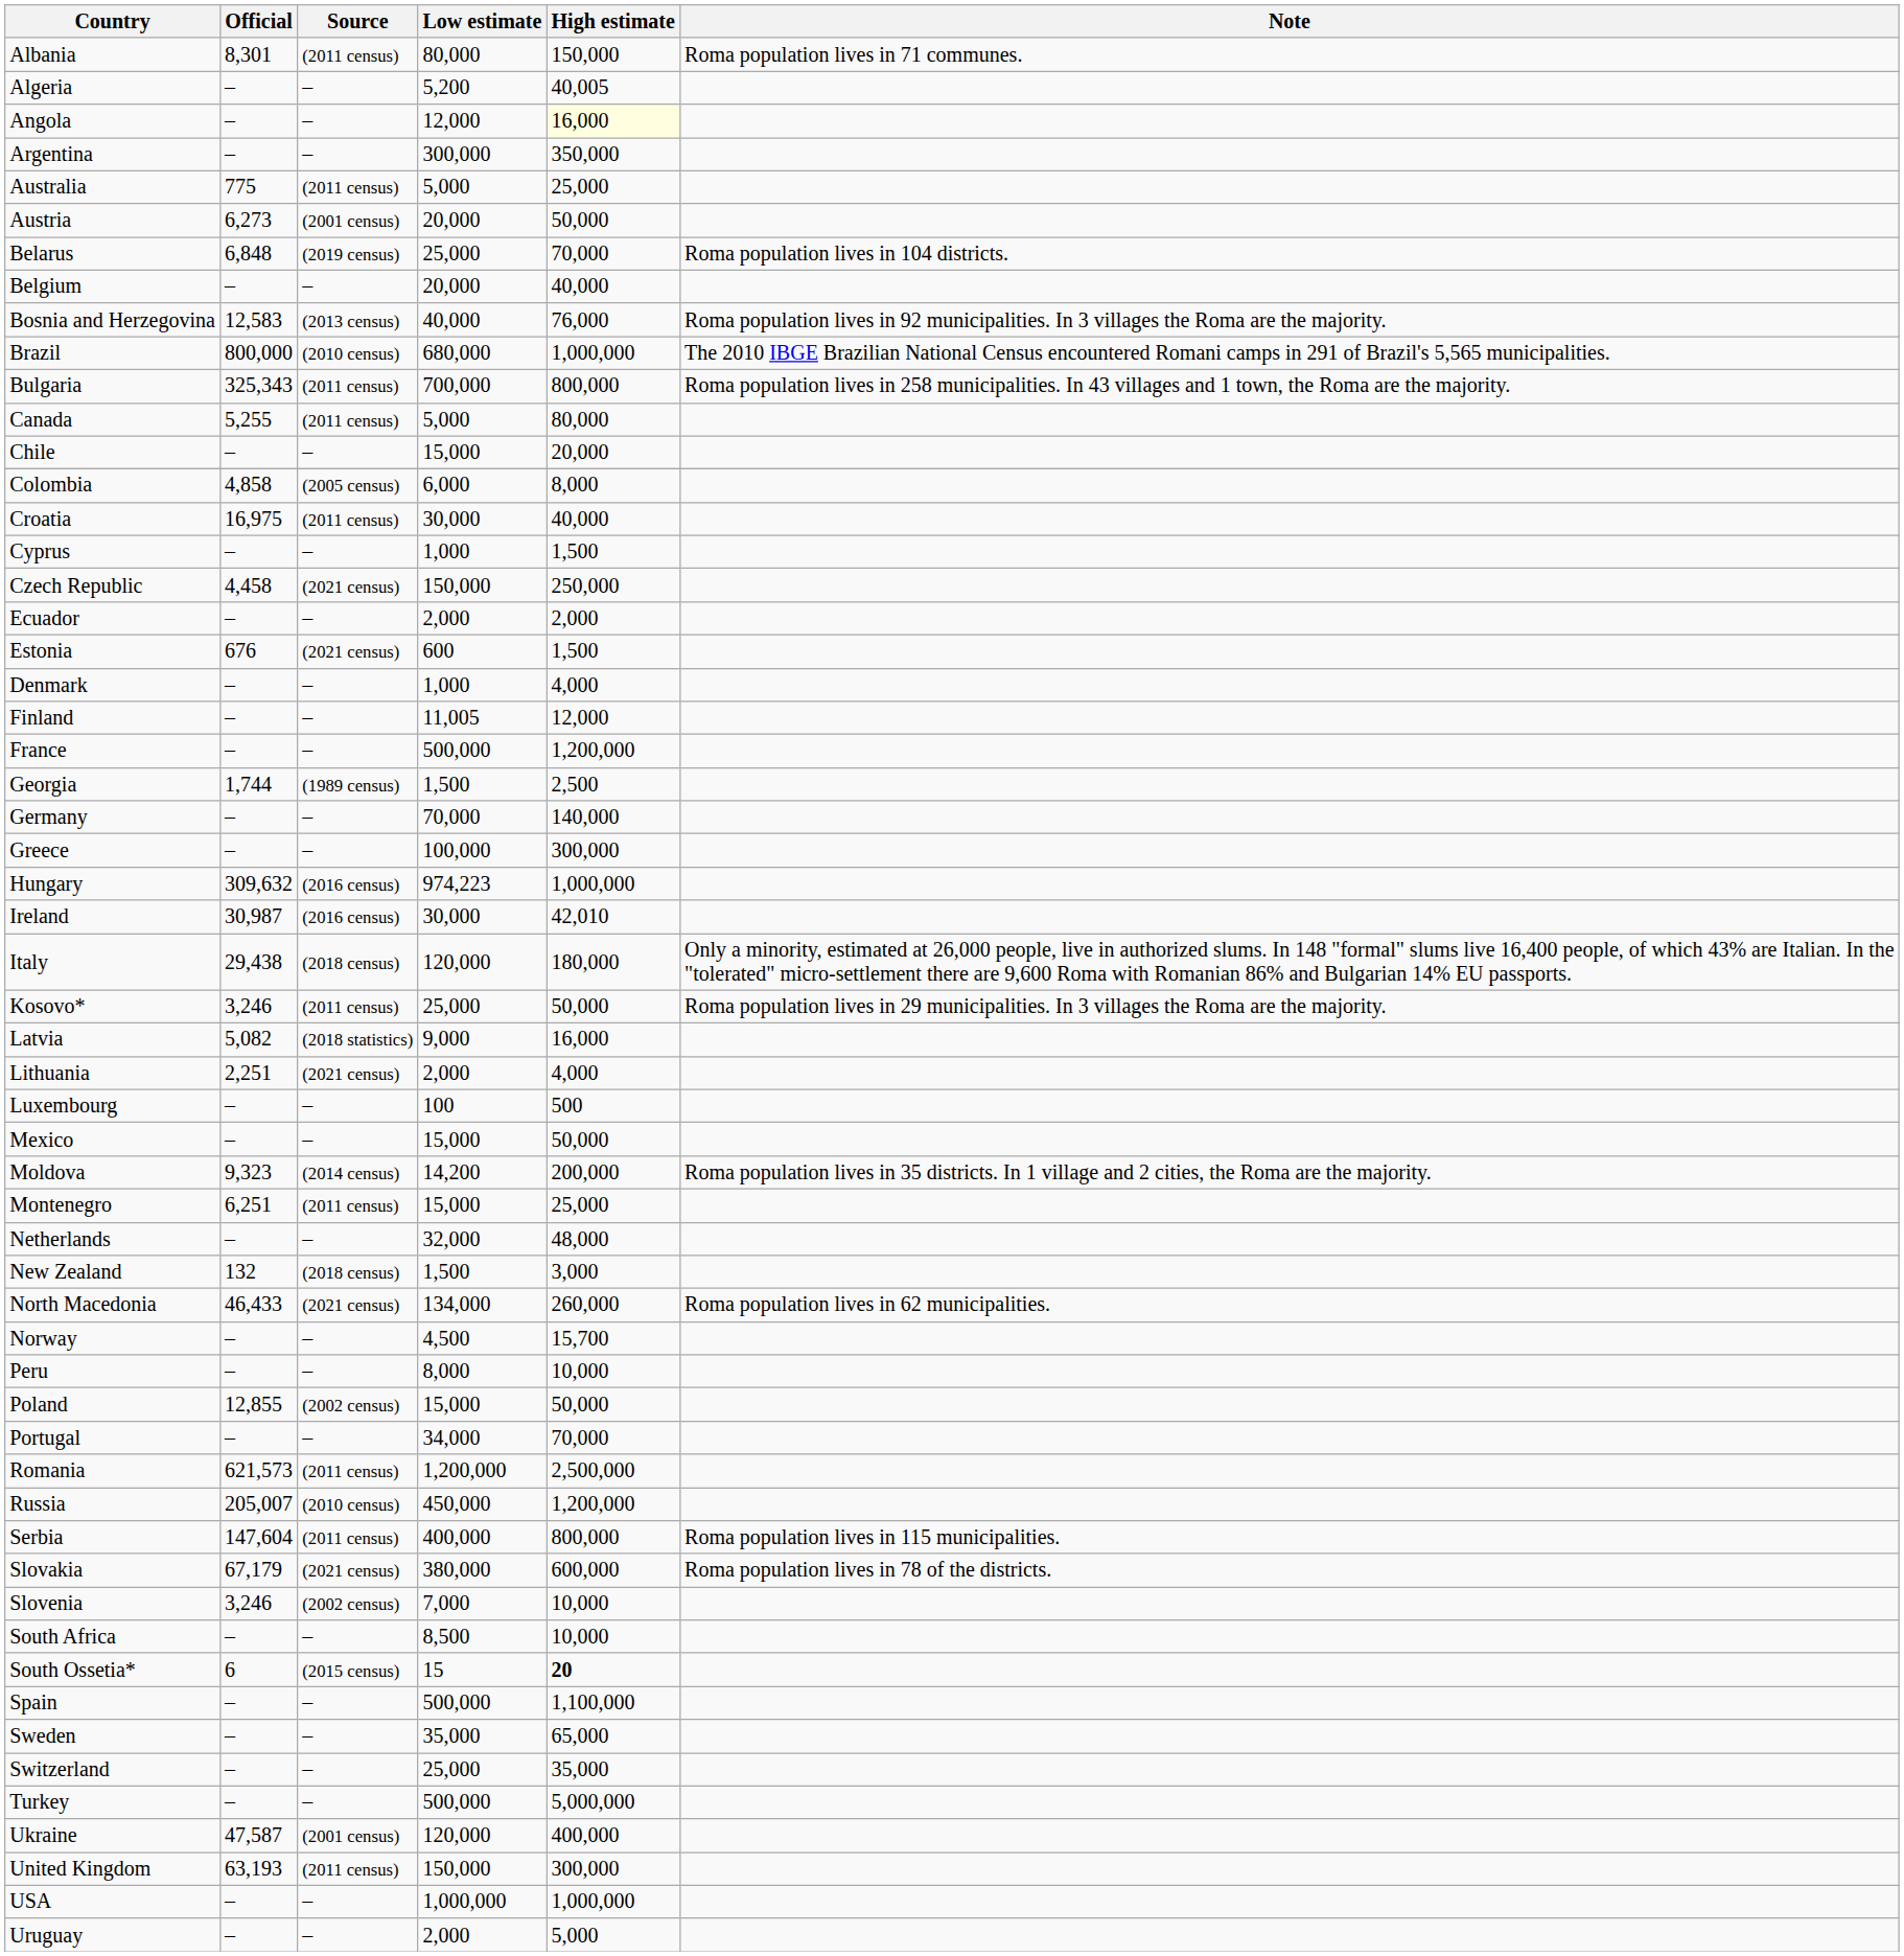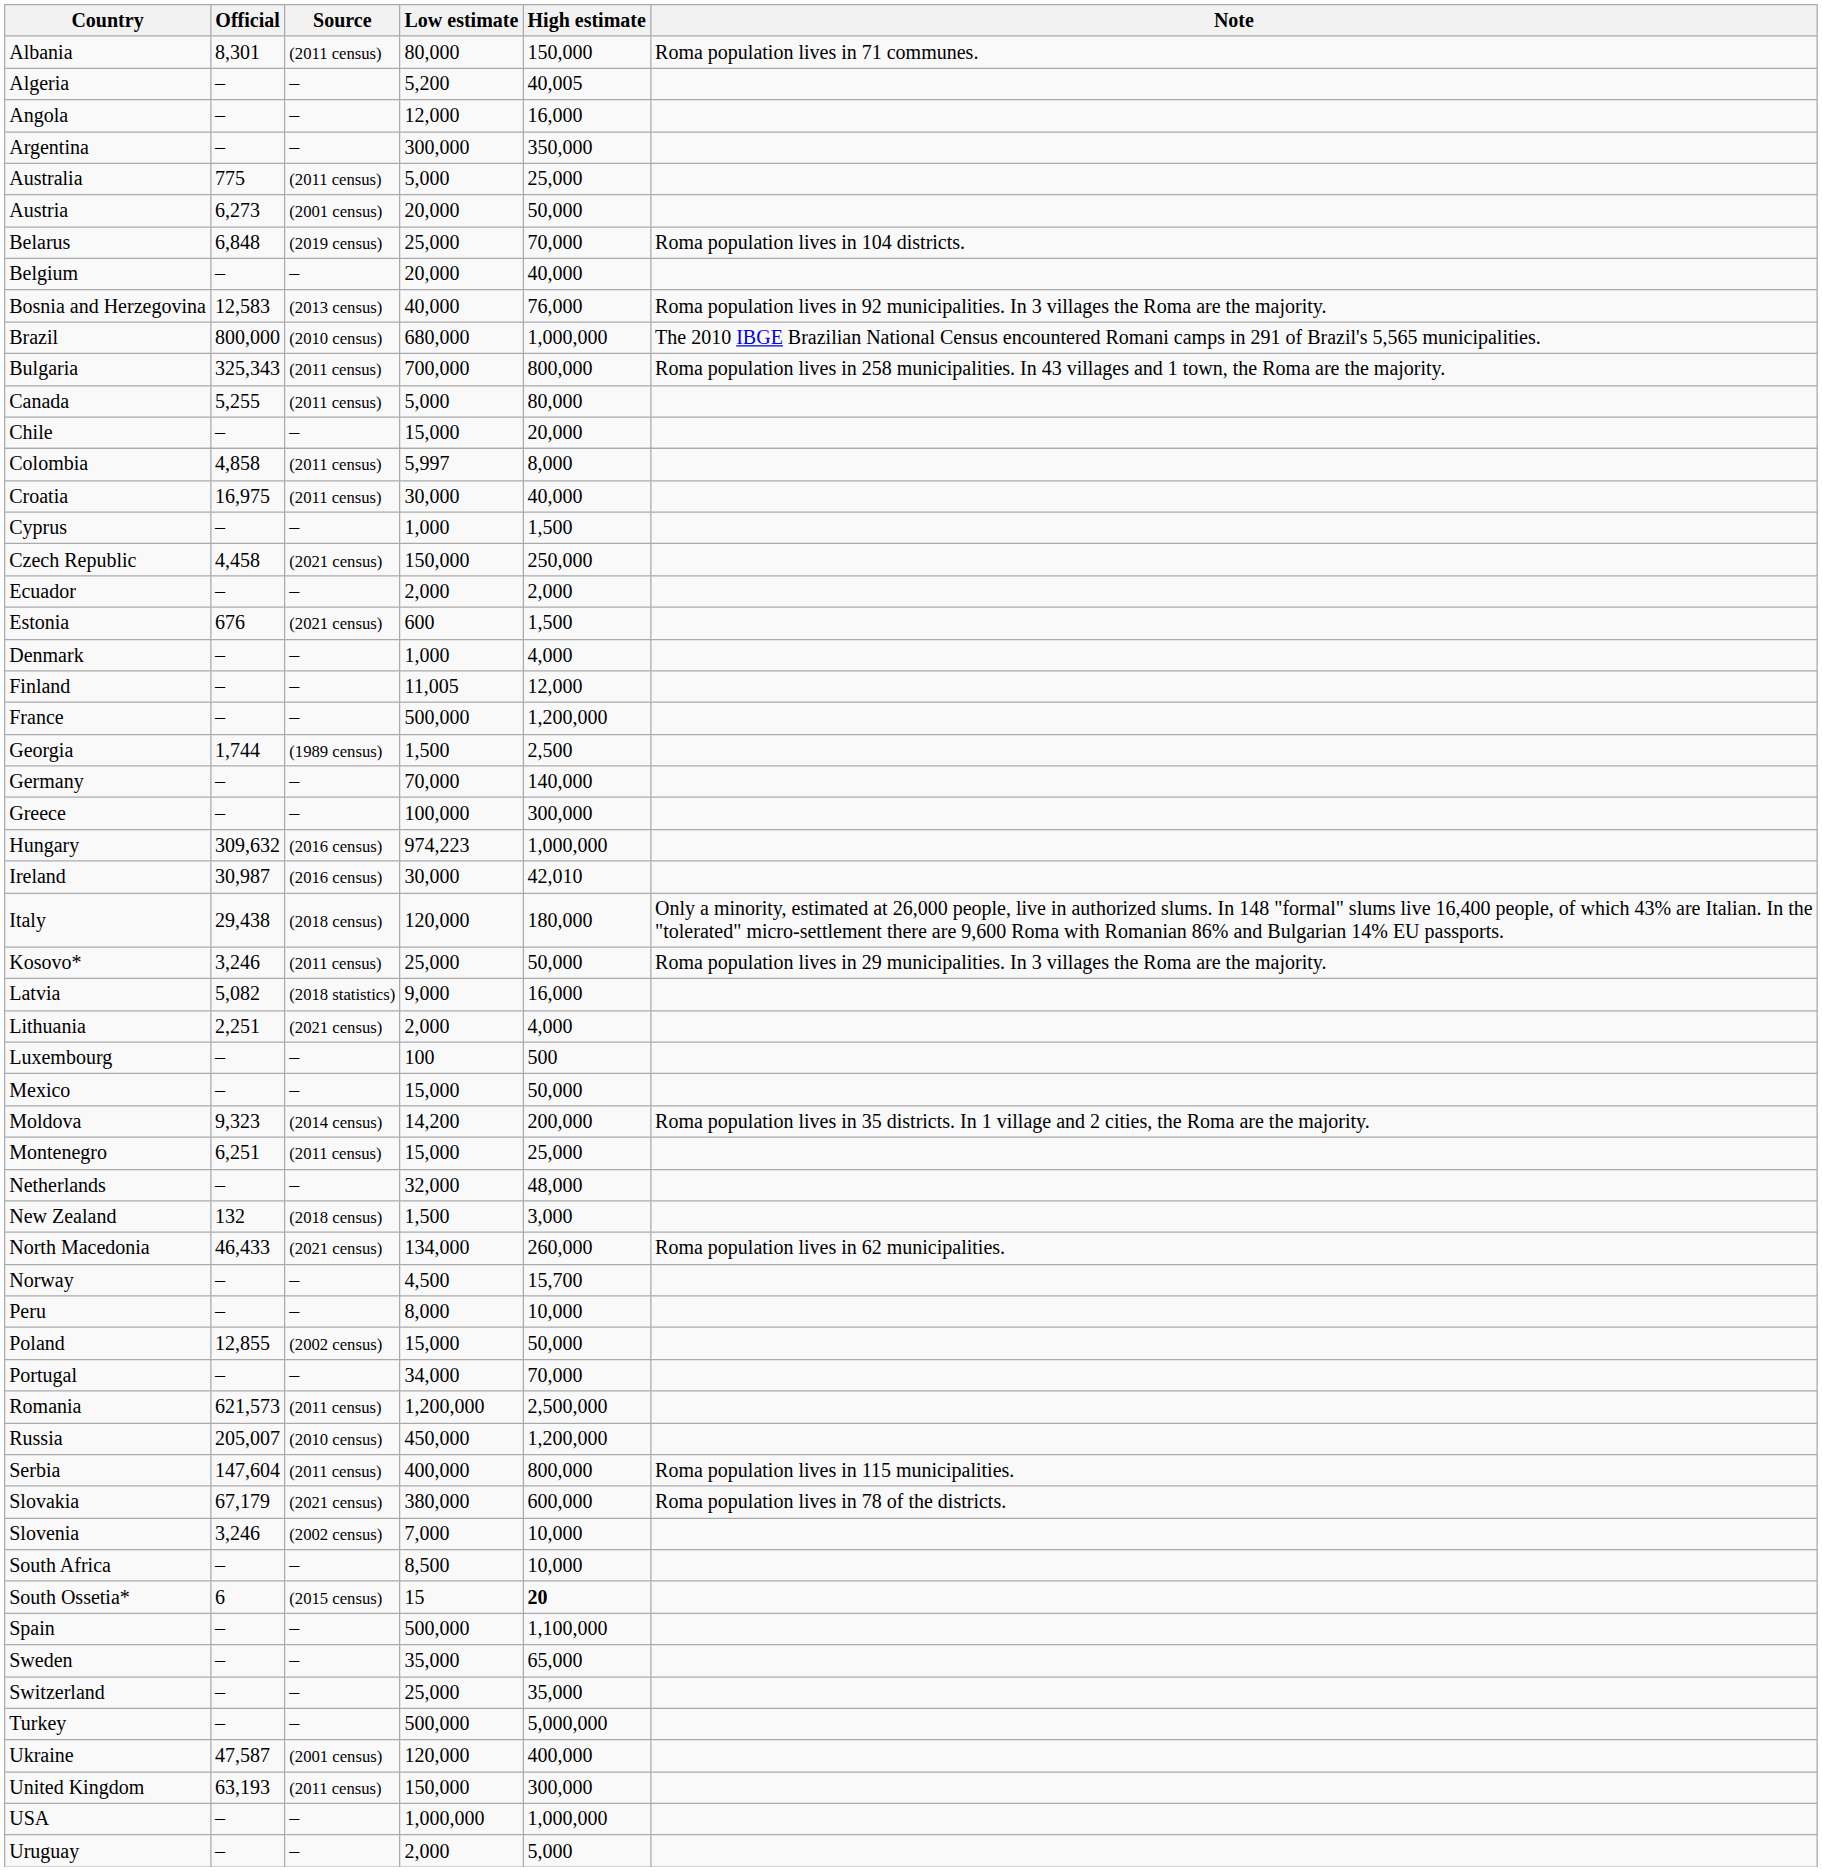 <table class="wikitable sortable">
 <tr>
 <th>Country</th>
 <th>Official</th>
 <th>Source</th>
 <th>Low estimate</th>
 <th>High estimate</th>
 <th>Note</th>
 </tr>
 <tr>
 <td> Albania</td>
 <td>8,301</td>
 <td><small>(2011 census)</small></td>
 <td>80,000</td>
 <td>150,000</td>
 <td>Roma population lives in 71 communes.</td>
 </tr>
 <tr>
 <td> Algeria</td>
 <td>–</td>
 <td>–</td>
 <td>5,200</td>
 <td>40,005</td>
 <td></td>
 </tr>
 <tr>
 <td> Angola</td>
 <td>–</td>
 <td>–</td>
 <td>12,000</td>
-<td style="background: lightyellow;">16,000</td>
+<td>16,000</td>
 <td></td>
 </tr>
 <tr>
 <td> Argentina</td>
 <td>–</td>
 <td>–</td>
 <td>300,000</td>
 <td>350,000</td>
 <td></td>
 </tr>
 <tr>
 <td> Australia</td>
 <td>775</td>
 <td><small>(2011 census)</small></td>
 <td>5,000</td>
 <td>25,000</td>
 <td></td>
 </tr>
 <tr>
 <td> Austria</td>
 <td>6,273</td>
 <td><small>(2001 census)</small></td>
 <td>20,000</td>
 <td>50,000</td>
 <td></td>
 </tr>
 <tr>
 <td> Belarus</td>
 <td>6,848</td>
 <td><small>(2019 census)</small></td>
 <td>25,000</td>
 <td>70,000</td>
 <td>Roma population lives in 104 districts.</td>
 </tr>
 <tr>
 <td> Belgium</td>
 <td>–</td>
 <td>–</td>
 <td>20,000</td>
 <td>40,000</td>
 <td></td>
 </tr>
 <tr>
 <td> Bosnia and Herzegovina</td>
 <td>12,583</td>
 <td><small>(2013 census)</small></td>
 <td>40,000</td>
 <td>76,000</td>
 <td>Roma population lives in 92 municipalities. In 3 villages the Roma are the majority.</td>
 </tr>
 <tr>
 <td> Brazil</td>
 <td>800,000</td>
 <td><small>(2010 census)</small></td>
 <td>680,000</td>
 <td>1,000,000</td>
 <td>The 2010 <a href='#'>IBGE</a> Brazilian National Census encountered Romani camps in 291 of Brazil's 5,565 municipalities.</td>
 </tr>
 <tr>
 <td> Bulgaria</td>
 <td>325,343</td>
 <td><small>(2011 census)</small></td>
 <td>700,000</td>
 <td>800,000</td>
 <td>Roma population lives in 258 municipalities. In 43 villages and 1 town, the Roma are the majority.</td>
 </tr>
 <tr>
 <td> Canada</td>
 <td>5,255</td>
 <td><small>(2011 census)</small></td>
 <td>5,000</td>
 <td>80,000</td>
 <td></td>
 </tr>
 <tr>
 <td> Chile</td>
 <td>–</td>
 <td>–</td>
 <td>15,000</td>
 <td>20,000</td>
 <td></td>
 </tr>
 <tr>
 </tr>
 <tr>
 <td> Colombia</td>
 <td>4,858</td>
-<td><small>(2005 census)</small></td>
-<td>6,000</td>
+<td><small>(2011 census)</small></td>
+<td>5,997</td>
 <td>8,000</td>
 <td></td>
 </tr>
 <tr>
 <td> Croatia</td>
 <td>16,975</td>
 <td><small>(2011 census)</small></td>
 <td>30,000</td>
 <td>40,000</td>
 <td></td>
 </tr>
 <tr>
 <td> Cyprus</td>
 <td>–</td>
 <td>–</td>
 <td>1,000</td>
 <td>1,500</td>
 <td></td>
 </tr>
 <tr>
 <td> Czech Republic</td>
 <td>4,458</td>
 <td><small>(2021 census)</small></td>
 <td>150,000</td>
 <td>250,000</td>
 <td></td>
 </tr>
 <tr>
 <td> Ecuador</td>
 <td>–</td>
 <td>–</td>
 <td>2,000</td>
 <td>2,000</td>
 <td></td>
 </tr>
 <tr>
 <td> Estonia</td>
 <td>676</td>
 <td><small>(2021 census)</small></td>
 <td>600</td>
 <td>1,500</td>
 <td></td>
 </tr>
 <tr>
 <td> Denmark</td>
 <td>–</td>
 <td>–</td>
 <td>1,000</td>
 <td>4,000</td>
 <td></td>
 </tr>
 <tr>
 <td> Finland</td>
 <td>–</td>
 <td>–</td>
 <td>11,005</td>
 <td>12,000</td>
 <td></td>
 </tr>
 <tr>
 <td> France</td>
 <td>–</td>
 <td>–</td>
 <td>500,000</td>
 <td>1,200,000</td>
 <td></td>
 </tr>
 <tr>
 <td> Georgia</td>
 <td>1,744</td>
 <td><small>(1989 census)</small></td>
 <td>1,500</td>
 <td>2,500</td>
 <td></td>
 </tr>
 <tr>
 <td> Germany</td>
 <td>–</td>
 <td>–</td>
 <td>70,000</td>
 <td>140,000</td>
 <td></td>
 </tr>
 <tr>
 <td> Greece</td>
 <td>–</td>
 <td>–</td>
 <td>100,000</td>
 <td>300,000</td>
 <td></td>
 </tr>
 <tr>
 <td> Hungary</td>
 <td>309,632</td>
 <td><small>(2016 census)</small></td>
 <td>974,223</td>
 <td>1,000,000</td>
 <td></td>
 </tr>
 <tr>
 <td> Ireland</td>
 <td>30,987</td>
 <td><small>(2016 census)</small></td>
 <td>30,000</td>
 <td>42,010</td>
 <td></td>
 </tr>
 <tr>
 <td> Italy</td>
 <td>29,438</td>
 <td><small>(2018 census)</small></td>
 <td>120,000</td>
 <td>180,000</td>
 <td>Only a minority, estimated at 26,000 people, live in authorized slums. In 148 "formal" slums live 16,400 people, of which 43% are Italian. In the<br>"tolerated" micro-settlement there are 9,600 Roma with Romanian 86% and Bulgarian 14% EU passports.</td>
 </tr>
 <tr>
 <td> Kosovo*</td>
 <td>3,246</td>
 <td><small>(2011 census)</small></td>
 <td>25,000</td>
 <td>50,000</td>
 <td>Roma population lives in 29 municipalities. In 3 villages the Roma are the majority.</td>
 </tr>
 <tr>
 <td> Latvia</td>
 <td>5,082</td>
 <td><small>(2018 statistics)</small></td>
 <td>9,000</td>
 <td>16,000</td>
 <td></td>
 </tr>
 <tr>
 <td> Lithuania</td>
 <td>2,251</td>
 <td><small>(2021 census)</small></td>
 <td>2,000</td>
 <td>4,000</td>
 <td></td>
 </tr>
 <tr>
 <td> Luxembourg</td>
 <td>–</td>
 <td>–</td>
 <td>100</td>
 <td>500</td>
 <td></td>
 </tr>
 <tr>
 <td> Mexico</td>
 <td>–</td>
 <td>–</td>
 <td>15,000</td>
 <td>50,000</td>
 <td></td>
 </tr>
 <tr>
 <td> Moldova</td>
 <td>9,323</td>
 <td><small>(2014 census)</small></td>
 <td>14,200</td>
 <td>200,000</td>
 <td>Roma population lives in 35 districts. In 1 village and 2 cities, the Roma are the majority.</td>
 </tr>
 <tr>
 <td> Montenegro</td>
 <td>6,251</td>
 <td><small>(2011 census)</small></td>
 <td>15,000</td>
 <td>25,000</td>
 <td></td>
 </tr>
 <tr>
 <td> Netherlands</td>
 <td>–</td>
 <td>–</td>
 <td>32,000</td>
 <td>48,000</td>
 <td></td>
 </tr>
 <tr>
 <td> New Zealand</td>
 <td>132</td>
 <td><small>(2018 census)</small></td>
 <td>1,500</td>
 <td>3,000</td>
 <td></td>
 </tr>
 <tr>
 <td> North Macedonia</td>
 <td>46,433</td>
 <td><small>(2021 census)</small></td>
 <td>134,000</td>
 <td>260,000</td>
 <td>Roma population lives in 62 municipalities.</td>
 </tr>
 <tr>
 <td> Norway</td>
 <td>–</td>
 <td>–</td>
 <td>4,500</td>
 <td>15,700</td>
 <td></td>
 </tr>
 <tr>
 <td> Peru</td>
 <td>–</td>
 <td>–</td>
 <td>8,000</td>
 <td>10,000</td>
 <td></td>
 </tr>
 <tr>
 <td> Poland</td>
 <td>12,855</td>
 <td><small>(2002 census)</small></td>
 <td>15,000</td>
 <td>50,000</td>
 <td></td>
 </tr>
 <tr>
 <td> Portugal</td>
 <td>–</td>
 <td>–</td>
 <td>34,000</td>
 <td>70,000</td>
 <td></td>
 </tr>
 <tr>
 <td> Romania</td>
 <td>621,573</td>
 <td><small>(2011 census)</small></td>
 <td>1,200,000</td>
 <td>2,500,000</td>
 <td></td>
 </tr>
 <tr>
 <td> Russia</td>
 <td>205,007</td>
 <td><small>(2010 census)</small></td>
 <td>450,000</td>
 <td>1,200,000</td>
 <td></td>
 </tr>
 <tr>
 <td> Serbia</td>
 <td>147,604</td>
 <td><small>(2011 census)</small></td>
 <td>400,000</td>
 <td>800,000</td>
 <td>Roma population lives in 115 municipalities.</td>
 </tr>
 <tr>
 <td> Slovakia</td>
 <td>67,179</td>
 <td><small>(2021 census)</small></td>
 <td>380,000</td>
 <td>600,000</td>
 <td>Roma population lives in 78 of the districts.</td>
 </tr>
 <tr>
 <td> Slovenia</td>
 <td>3,246</td>
 <td><small>(2002 census)</small></td>
 <td>7,000</td>
 <td>10,000</td>
 <td></td>
 </tr>
 <tr>
 <td> South Africa</td>
 <td>–</td>
 <td>–</td>
 <td>8,500</td>
 <td>10,000</td>
 <td></td>
 </tr>
 <tr>
 <td> South Ossetia*</td>
 <td>6</td>
 <td><small>(2015 census)</small></td>
 <td>15</td>
 <td><strong>20</strong></td>
 <td></td>
 </tr>
 <tr>
 <td> Spain</td>
 <td>–</td>
 <td>–</td>
 <td>500,000</td>
 <td>1,100,000</td>
 <td></td>
 </tr>
 <tr>
 <td> Sweden</td>
 <td>–</td>
 <td>–</td>
 <td>35,000</td>
 <td>65,000</td>
 <td></td>
 </tr>
 <tr>
 <td> Switzerland</td>
 <td>–</td>
 <td>–</td>
 <td>25,000</td>
 <td>35,000</td>
 <td></td>
 </tr>
 <tr>
 <td> Turkey</td>
 <td>–</td>
 <td>–</td>
 <td>500,000</td>
 <td>5,000,000</td>
 <td></td>
 </tr>
 <tr>
 <td> Ukraine</td>
 <td>47,587</td>
 <td><small>(2001 census)</small></td>
 <td>120,000</td>
 <td>400,000</td>
 <td></td>
 </tr>
 <tr>
 <td> United Kingdom</td>
 <td>63,193</td>
 <td><small>(2011 census)</small></td>
 <td>150,000</td>
 <td>300,000</td>
 <td></td>
 </tr>
 <tr>
 <td> USA</td>
 <td>–</td>
 <td>–</td>
 <td>1,000,000</td>
 <td>1,000,000</td>
 <td></td>
 </tr>
 <tr>
 <td> Uruguay</td>
 <td>–</td>
 <td>–</td>
 <td>2,000</td>
 <td>5,000</td>
 </tr>
 </table>
